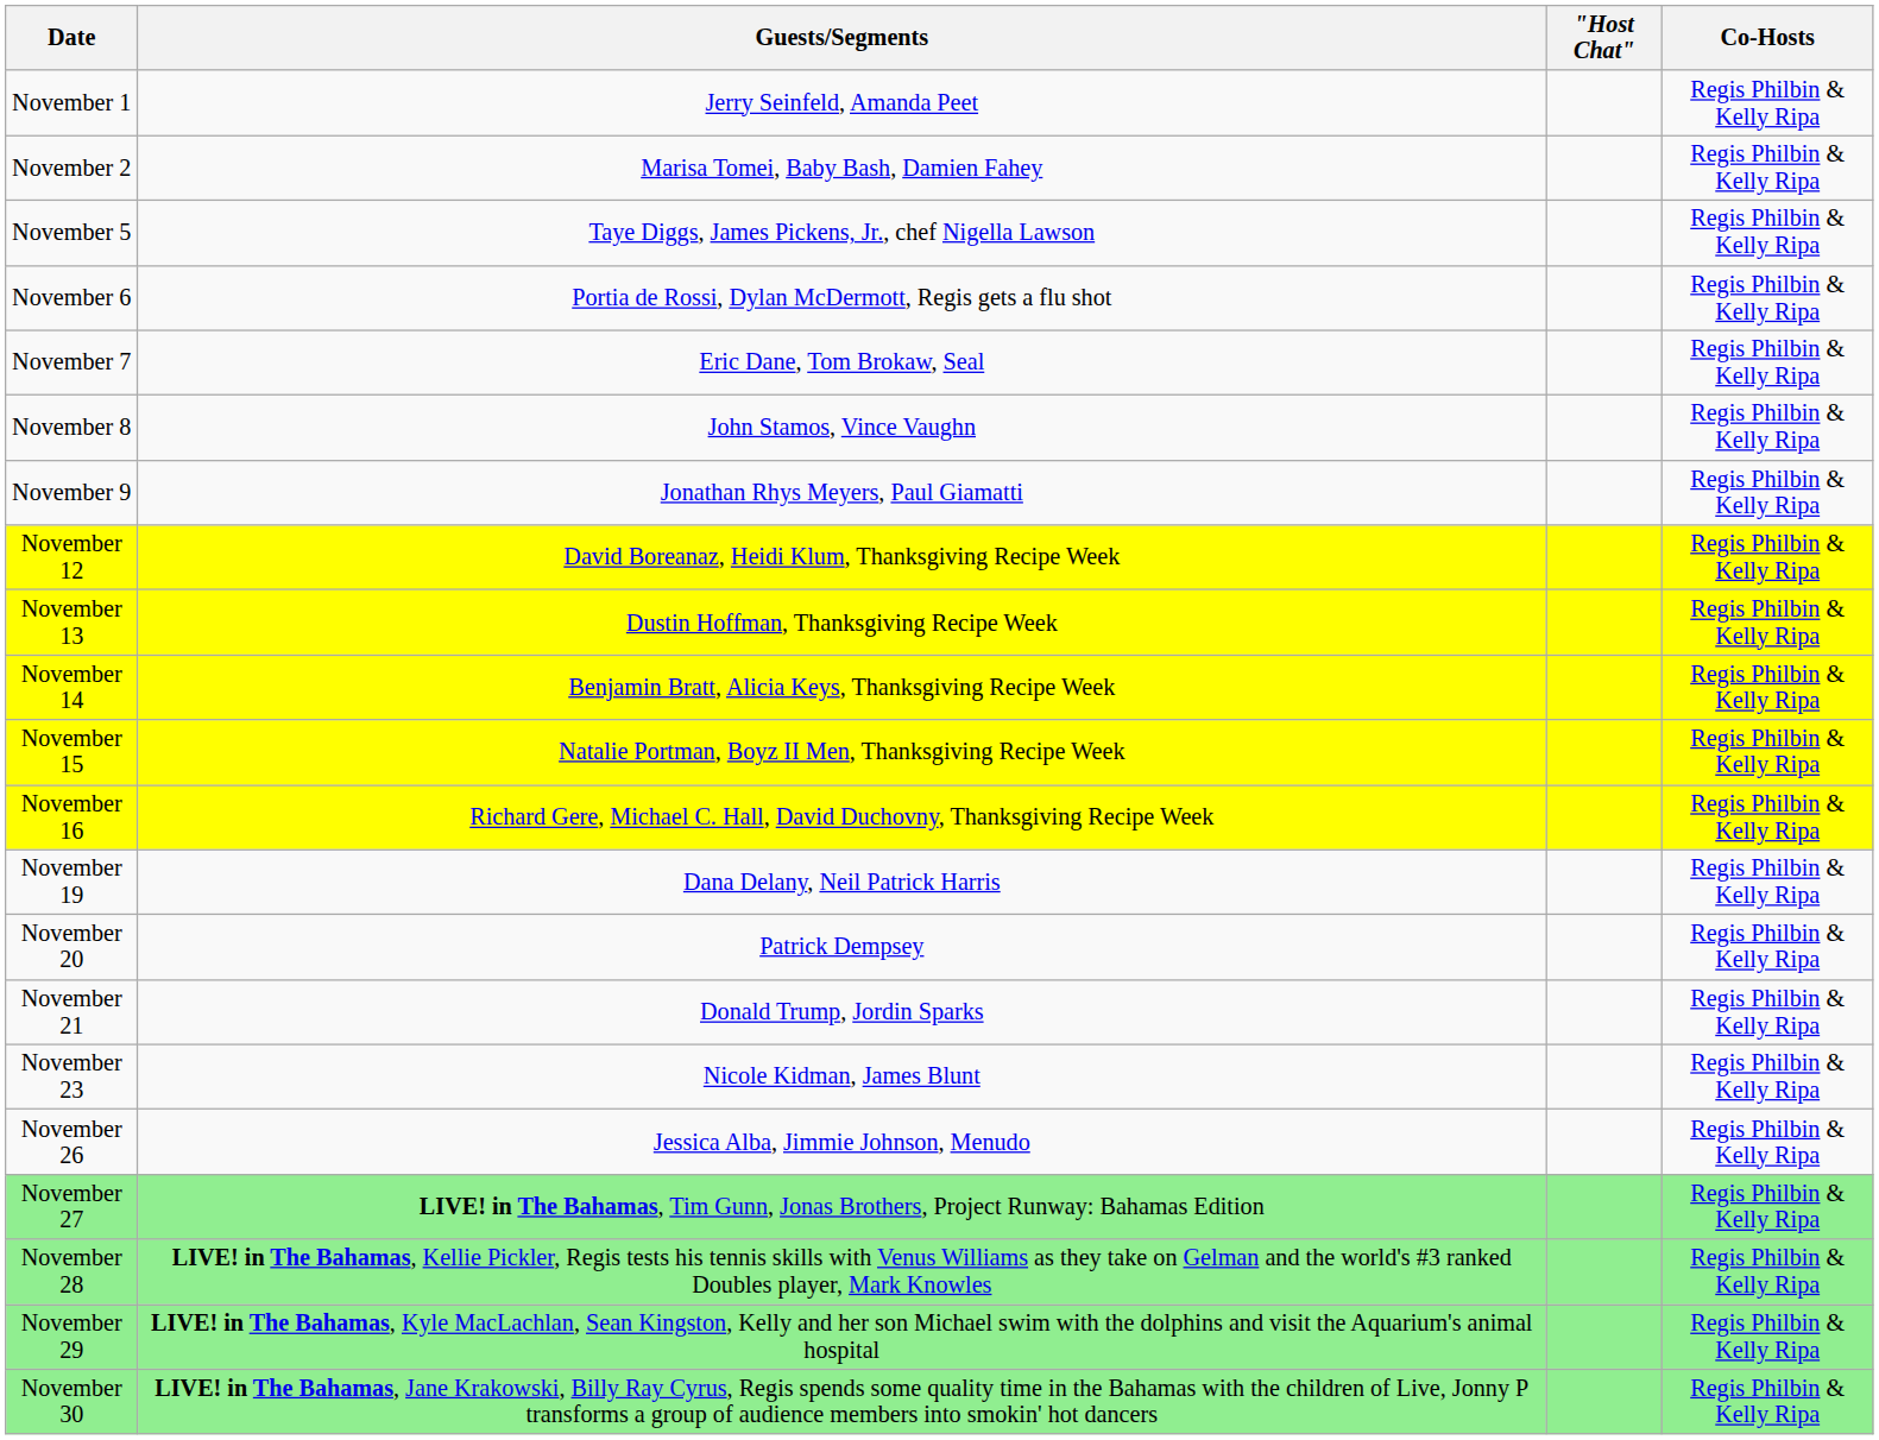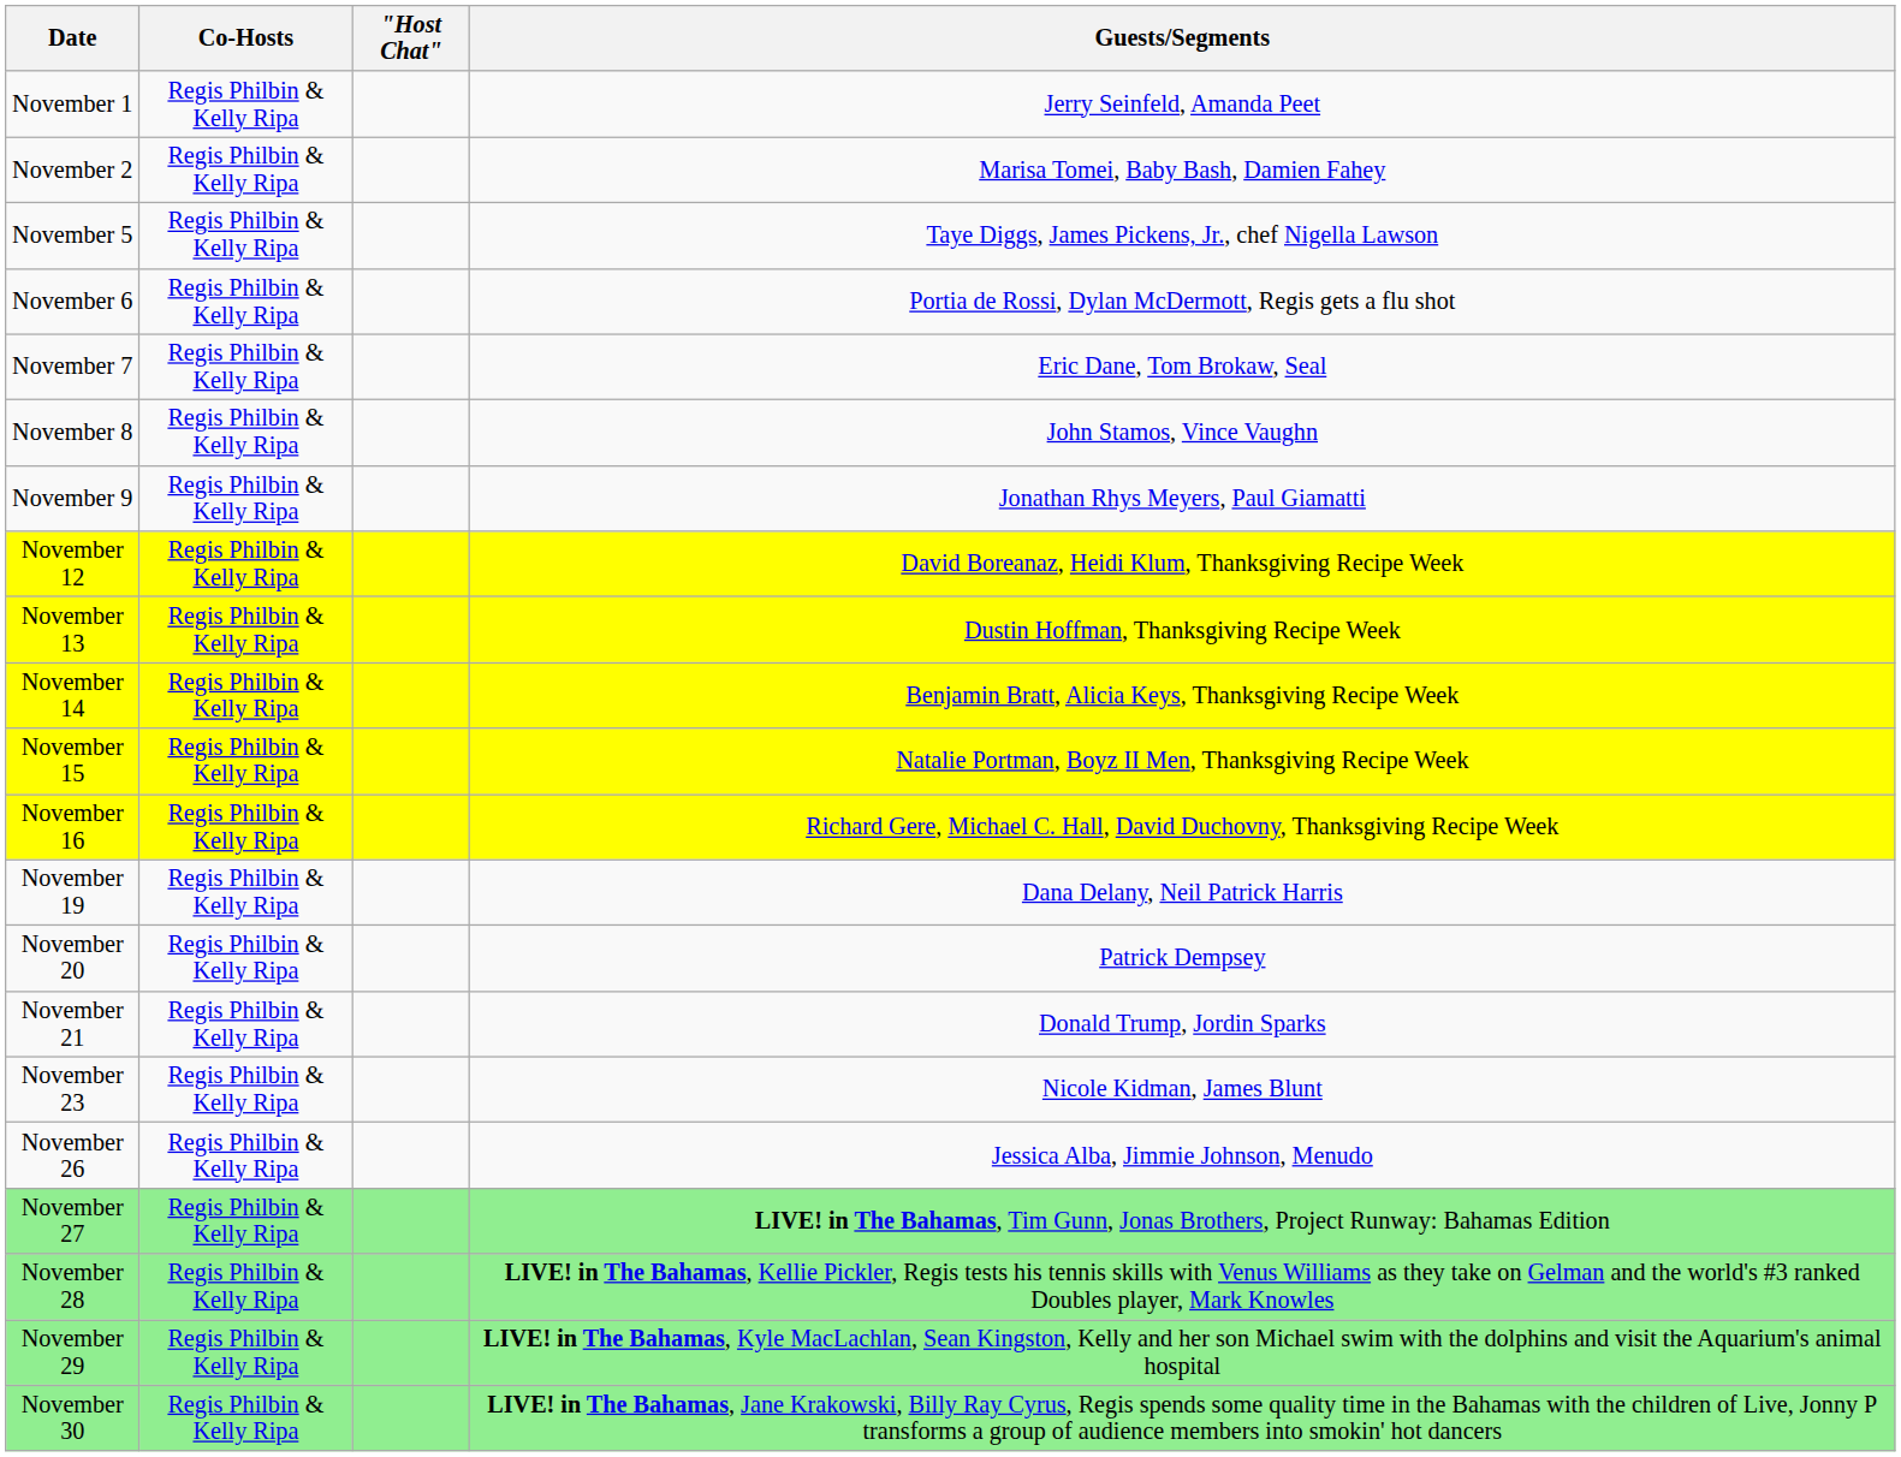 <table class="wikitable sortable" style="text-align:center;">
 <tr>
 <th>Date</th>
+<th>Co-Hosts</th>
+<th><em>"Host Chat"</em></th>
 <th>Guests/Segments</th>
-<th><em>"Host Chat"</em></th>
-<th>Co-Hosts</th>
 </tr>
 <tr>
 <td>November 1</td>
+<td><a href='#'>Regis Philbin</a> & <a href='#'>Kelly Ripa</a></td>
+<td></td>
 <td><a href='#'>Jerry Seinfeld</a>, <a href='#'>Amanda Peet</a></td>
-<td></td>
-<td><a href='#'>Regis Philbin</a> & <a href='#'>Kelly Ripa</a></td>
 </tr>
 <tr>
 <td>November 2</td>
+<td><a href='#'>Regis Philbin</a> & <a href='#'>Kelly Ripa</a></td>
+<td></td>
 <td><a href='#'>Marisa Tomei</a>, <a href='#'>Baby Bash</a>, <a href='#'>Damien Fahey</a></td>
-<td></td>
-<td><a href='#'>Regis Philbin</a> & <a href='#'>Kelly Ripa</a></td>
 </tr>
 <tr>
 <td>November 5</td>
+<td><a href='#'>Regis Philbin</a> & <a href='#'>Kelly Ripa</a></td>
+<td></td>
 <td><a href='#'>Taye Diggs</a>, <a href='#'>James Pickens, Jr.</a>, chef <a href='#'>Nigella Lawson</a></td>
-<td></td>
-<td><a href='#'>Regis Philbin</a> & <a href='#'>Kelly Ripa</a></td>
 </tr>
 <tr>
 <td>November 6</td>
+<td><a href='#'>Regis Philbin</a> & <a href='#'>Kelly Ripa</a></td>
+<td></td>
 <td><a href='#'>Portia de Rossi</a>, <a href='#'>Dylan McDermott</a>, Regis gets a flu shot</td>
-<td></td>
-<td><a href='#'>Regis Philbin</a> & <a href='#'>Kelly Ripa</a></td>
 </tr>
 <tr>
 <td>November 7</td>
+<td><a href='#'>Regis Philbin</a> & <a href='#'>Kelly Ripa</a></td>
+<td></td>
 <td><a href='#'>Eric Dane</a>, <a href='#'>Tom Brokaw</a>, <a href='#'>Seal</a></td>
-<td></td>
-<td><a href='#'>Regis Philbin</a> & <a href='#'>Kelly Ripa</a></td>
 </tr>
 <tr>
 <td>November 8</td>
+<td><a href='#'>Regis Philbin</a> & <a href='#'>Kelly Ripa</a></td>
+<td></td>
 <td><a href='#'>John Stamos</a>, <a href='#'>Vince Vaughn</a></td>
-<td></td>
-<td><a href='#'>Regis Philbin</a> & <a href='#'>Kelly Ripa</a></td>
 </tr>
 <tr>
 <td>November 9</td>
+<td><a href='#'>Regis Philbin</a> & <a href='#'>Kelly Ripa</a></td>
+<td></td>
 <td><a href='#'>Jonathan Rhys Meyers</a>, <a href='#'>Paul Giamatti</a></td>
-<td></td>
-<td><a href='#'>Regis Philbin</a> & <a href='#'>Kelly Ripa</a></td>
 </tr>
 <tr style="background:yellow;">
 <td>November 12</td>
+<td><a href='#'>Regis Philbin</a> & <a href='#'>Kelly Ripa</a></td>
+<td></td>
 <td><a href='#'>David Boreanaz</a>, <a href='#'>Heidi Klum</a>, Thanksgiving Recipe Week</td>
-<td></td>
-<td><a href='#'>Regis Philbin</a> & <a href='#'>Kelly Ripa</a></td>
 </tr>
 <tr style="background:yellow;">
 <td>November 13</td>
+<td><a href='#'>Regis Philbin</a> & <a href='#'>Kelly Ripa</a></td>
+<td></td>
 <td><a href='#'>Dustin Hoffman</a>, Thanksgiving Recipe Week</td>
-<td></td>
-<td><a href='#'>Regis Philbin</a> & <a href='#'>Kelly Ripa</a></td>
 </tr>
 <tr style="background:yellow;">
 <td>November 14</td>
+<td><a href='#'>Regis Philbin</a> & <a href='#'>Kelly Ripa</a></td>
+<td></td>
 <td><a href='#'>Benjamin Bratt</a>, <a href='#'>Alicia Keys</a>, Thanksgiving Recipe Week</td>
-<td></td>
-<td><a href='#'>Regis Philbin</a> & <a href='#'>Kelly Ripa</a></td>
 </tr>
 <tr style="background:yellow;">
 <td>November 15</td>
+<td><a href='#'>Regis Philbin</a> & <a href='#'>Kelly Ripa</a></td>
+<td></td>
 <td><a href='#'>Natalie Portman</a>, <a href='#'>Boyz II Men</a>, Thanksgiving Recipe Week</td>
-<td></td>
-<td><a href='#'>Regis Philbin</a> & <a href='#'>Kelly Ripa</a></td>
 </tr>
 <tr style="background:yellow;">
 <td>November 16</td>
+<td><a href='#'>Regis Philbin</a> & <a href='#'>Kelly Ripa</a></td>
+<td></td>
 <td><a href='#'>Richard Gere</a>, <a href='#'>Michael C. Hall</a>, <a href='#'>David Duchovny</a>, Thanksgiving Recipe Week</td>
-<td></td>
-<td><a href='#'>Regis Philbin</a> & <a href='#'>Kelly Ripa</a></td>
 </tr>
 <tr>
 <td>November 19</td>
+<td><a href='#'>Regis Philbin</a> & <a href='#'>Kelly Ripa</a></td>
+<td></td>
 <td><a href='#'>Dana Delany</a>, <a href='#'>Neil Patrick Harris</a></td>
-<td></td>
-<td><a href='#'>Regis Philbin</a> & <a href='#'>Kelly Ripa</a></td>
 </tr>
 <tr>
 <td>November 20</td>
+<td><a href='#'>Regis Philbin</a> & <a href='#'>Kelly Ripa</a></td>
+<td></td>
 <td><a href='#'>Patrick Dempsey</a></td>
-<td></td>
-<td><a href='#'>Regis Philbin</a> & <a href='#'>Kelly Ripa</a></td>
 </tr>
 <tr>
 <td>November 21</td>
+<td><a href='#'>Regis Philbin</a> & <a href='#'>Kelly Ripa</a></td>
+<td></td>
 <td><a href='#'>Donald Trump</a>, <a href='#'>Jordin Sparks</a></td>
-<td></td>
-<td><a href='#'>Regis Philbin</a> & <a href='#'>Kelly Ripa</a></td>
 </tr>
 <tr>
 <td>November 23</td>
+<td><a href='#'>Regis Philbin</a> & <a href='#'>Kelly Ripa</a></td>
+<td></td>
 <td><a href='#'>Nicole Kidman</a>, <a href='#'>James Blunt</a></td>
-<td></td>
-<td><a href='#'>Regis Philbin</a> & <a href='#'>Kelly Ripa</a></td>
 </tr>
 <tr>
 <td>November 26</td>
+<td><a href='#'>Regis Philbin</a> & <a href='#'>Kelly Ripa</a></td>
+<td></td>
 <td><a href='#'>Jessica Alba</a>, <a href='#'>Jimmie Johnson</a>, <a href='#'>Menudo</a></td>
-<td></td>
-<td><a href='#'>Regis Philbin</a> & <a href='#'>Kelly Ripa</a></td>
 </tr>
 <tr style="background:lightgreen;">
 <td>November 27</td>
+<td><a href='#'>Regis Philbin</a> & <a href='#'>Kelly Ripa</a></td>
+<td></td>
 <td><strong>LIVE! in <a href='#'>The Bahamas</a></strong>, <a href='#'>Tim Gunn</a>, <a href='#'>Jonas Brothers</a>, Project Runway: Bahamas Edition</td>
-<td></td>
-<td><a href='#'>Regis Philbin</a> & <a href='#'>Kelly Ripa</a></td>
 </tr>
 <tr style="background:lightgreen;">
 <td>November 28</td>
+<td><a href='#'>Regis Philbin</a> & <a href='#'>Kelly Ripa</a></td>
+<td></td>
 <td><strong>LIVE! in <a href='#'>The Bahamas</a></strong>, <a href='#'>Kellie Pickler</a>, Regis tests his tennis skills with <a href='#'>Venus Williams</a> as they take on <a href='#'>Gelman</a> and the world's #3 ranked Doubles player, <a href='#'>Mark Knowles</a></td>
-<td></td>
-<td><a href='#'>Regis Philbin</a> & <a href='#'>Kelly Ripa</a></td>
 </tr>
 <tr style="background:lightgreen;">
 <td>November 29</td>
+<td><a href='#'>Regis Philbin</a> & <a href='#'>Kelly Ripa</a></td>
+<td></td>
 <td><strong>LIVE! in <a href='#'>The Bahamas</a></strong>, <a href='#'>Kyle MacLachlan</a>, <a href='#'>Sean Kingston</a>, Kelly and her son Michael swim with the dolphins and visit the Aquarium's animal hospital</td>
-<td></td>
-<td><a href='#'>Regis Philbin</a> & <a href='#'>Kelly Ripa</a></td>
 </tr>
 <tr style="background:lightgreen;">
 <td>November 30</td>
+<td><a href='#'>Regis Philbin</a> & <a href='#'>Kelly Ripa</a></td>
+<td></td>
 <td><strong>LIVE! in <a href='#'>The Bahamas</a></strong>, <a href='#'>Jane Krakowski</a>, <a href='#'>Billy Ray Cyrus</a>, Regis spends some quality time in the Bahamas with the children of Live, Jonny P transforms a group of audience members into smokin' hot dancers</td>
-<td></td>
-<td><a href='#'>Regis Philbin</a> & <a href='#'>Kelly Ripa</a></td>
 </tr>
 </table>
